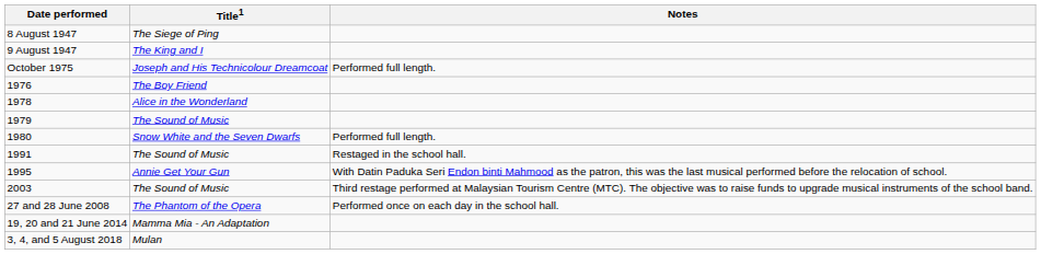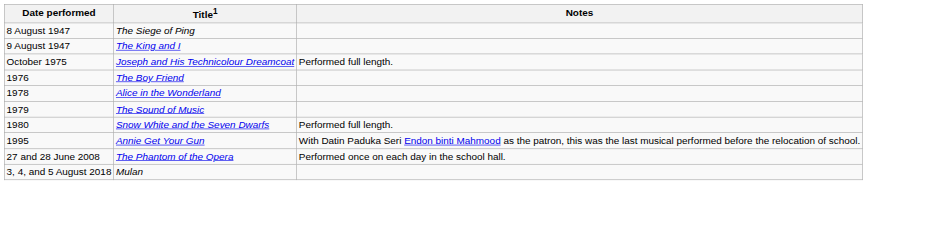 <table class="wikitable" border="1">
 <tr>
 <th>Date performed</th>
 <th>Title<sup>1</sup></th>
 <th class="unsortable">Notes</th>
 </tr>
 <tr>
 <td>8 August 1947</td>
 <td><em>The Siege of Ping</em></td>
 <td></td>
 </tr>
 <tr>
 <td>9 August 1947</td>
 <td><em><a href='#'>The King and I</a></em></td>
 <td></td>
 </tr>
 <tr>
 <td>October 1975</td>
 <td><em><a href='#'>Joseph and His Technicolour Dreamcoat</a></em></td>
 <td>Performed full length.</td>
 </tr>
 <tr>
 <td>1976</td>
 <td><em><a href='#'>The Boy Friend</a></em></td>
 <td></td>
 </tr>
 <tr>
 <td>1978</td>
 <td><em><a href='#'>Alice in the Wonderland</a></em></td>
 <td></td>
 </tr>
 <tr>
 <td>1979</td>
 <td><em><a href='#'>The Sound of Music</a></em></td>
 <td></td>
 </tr>
 <tr>
 <td>1980</td>
 <td><em><a href='#'>Snow White and the Seven Dwarfs</a></em></td>
 <td>Performed full length.</td>
 </tr>
 <tr>
-<td>1991</td>
-<td><em>The Sound of Music</em></td>
-<td>Restaged in the school hall.</td>
-</tr>
-<tr>
 <td>1995</td>
 <td><em><a href='#'>Annie Get Your Gun</a></em></td>
 <td>With Datin Paduka Seri <a href='#'>Endon binti Mahmood</a> as the patron, this was the last musical performed before the relocation of school.</td>
-</tr>
-<tr>
-<td>2003</td>
-<td><em>The Sound of Music</em></td>
-<td>Third restage performed at Malaysian Tourism Centre (MTC). The objective was to raise funds to upgrade musical instruments of the school band.</td>
 </tr>
 <tr>
 <td>27 and 28 June 2008</td>
 <td><em><a href='#'>The Phantom of the Opera</a></em></td>
 <td>Performed once on each day in the school hall.</td>
 </tr>
 <tr>
-<td>19, 20 and 21 June 2014</td>
-<td><em>Mamma Mia - An Adaptation</em></td>
-<td></td>
-</tr>
-<tr>
 <td>3, 4, and 5 August 2018</td>
 <td><em> Mulan </em></td>
 <td></td>
 </tr>
 </table>
